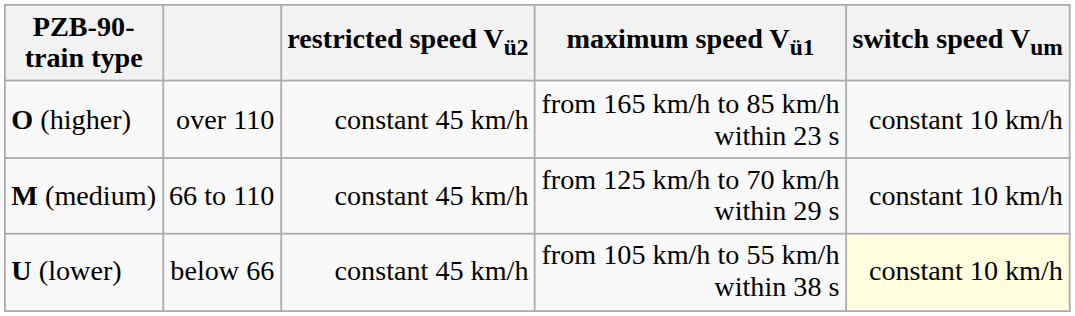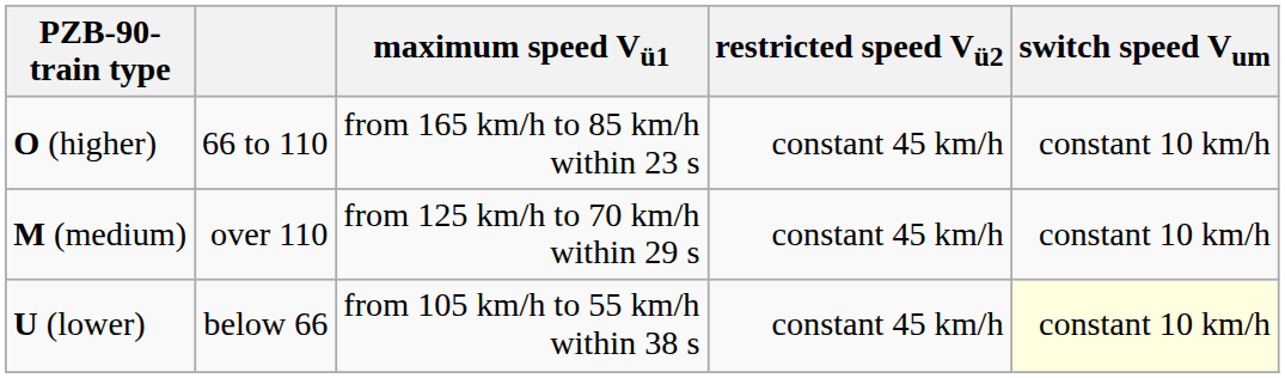 <table class="wikitable" style="text-align:center">
 <tr>
 <th>PZB-90-<br>train type</th>
 <th></th>
+<th>maximum speed V<sub>ü1</sub></th>
 <th>restricted speed V<sub>ü2</sub></th>
-<th>maximum speed V<sub>ü1</sub></th>
 <th>switch speed V<sub>um</sub></th>
 </tr>
 <tr>
 <td align="left"><strong>O</strong> (higher)</td>
-<td align="right">over 110</td>
+<td align="right">66 to 110</td>
+<td align="right">from 165 km/h to 85 km/h<br>within 23 s</td>
 <td align="right">constant 45 km/h</td>
-<td align="right">from 165 km/h to 85 km/h<br>within 23 s</td>
 <td align="right">constant 10 km/h</td>
 </tr>
 <tr>
 <td align="left"><strong>M</strong> (medium)</td>
-<td align="right">66 to 110</td>
+<td align="right">over 110</td>
+<td align="right">from 125 km/h to 70 km/h<br>within 29 s</td>
 <td align="right">constant 45 km/h</td>
-<td align="right">from 125 km/h to 70 km/h<br>within 29 s</td>
 <td align="right">constant 10 km/h</td>
 </tr>
 <tr>
 <td align="left"><strong>U</strong> (lower)</td>
 <td align="right">below 66</td>
+<td align="right">from 105 km/h to 55 km/h<br>within 38 s</td>
 <td align="right">constant 45 km/h</td>
-<td align="right">from 105 km/h to 55 km/h<br>within 38 s</td>
 <td align="right" style="background: lightyellow;">constant 10 km/h</td>
 </tr>
 </table>
